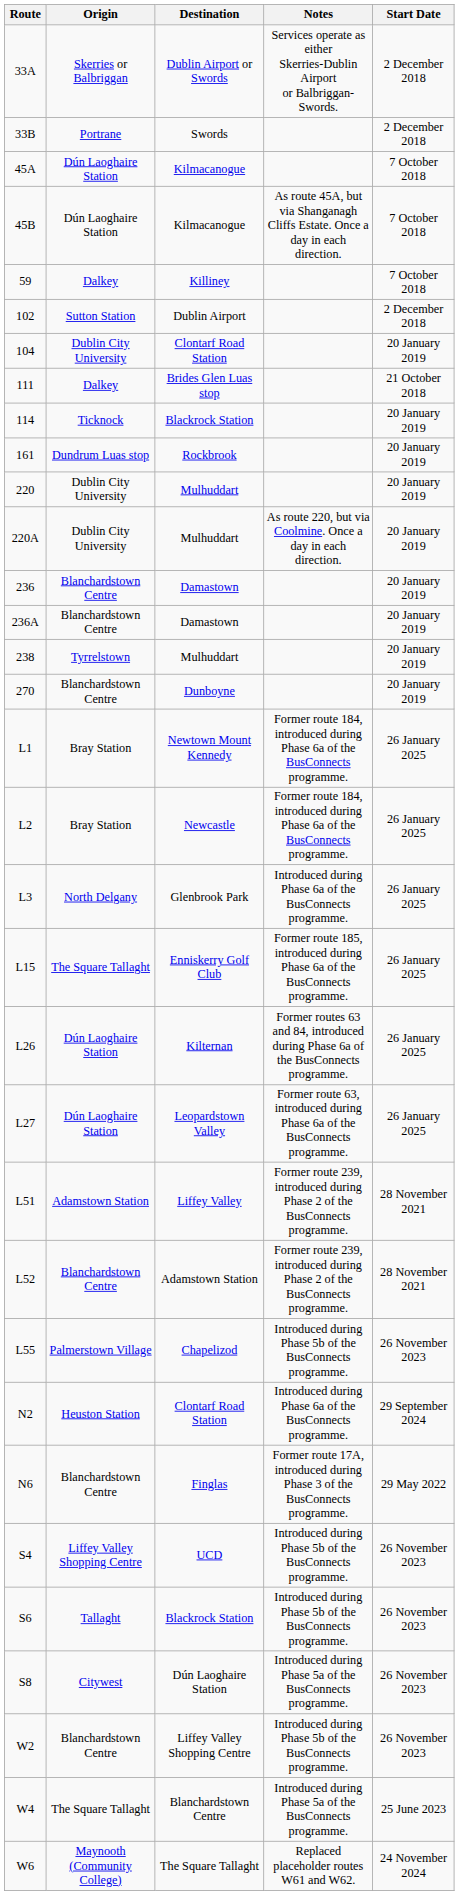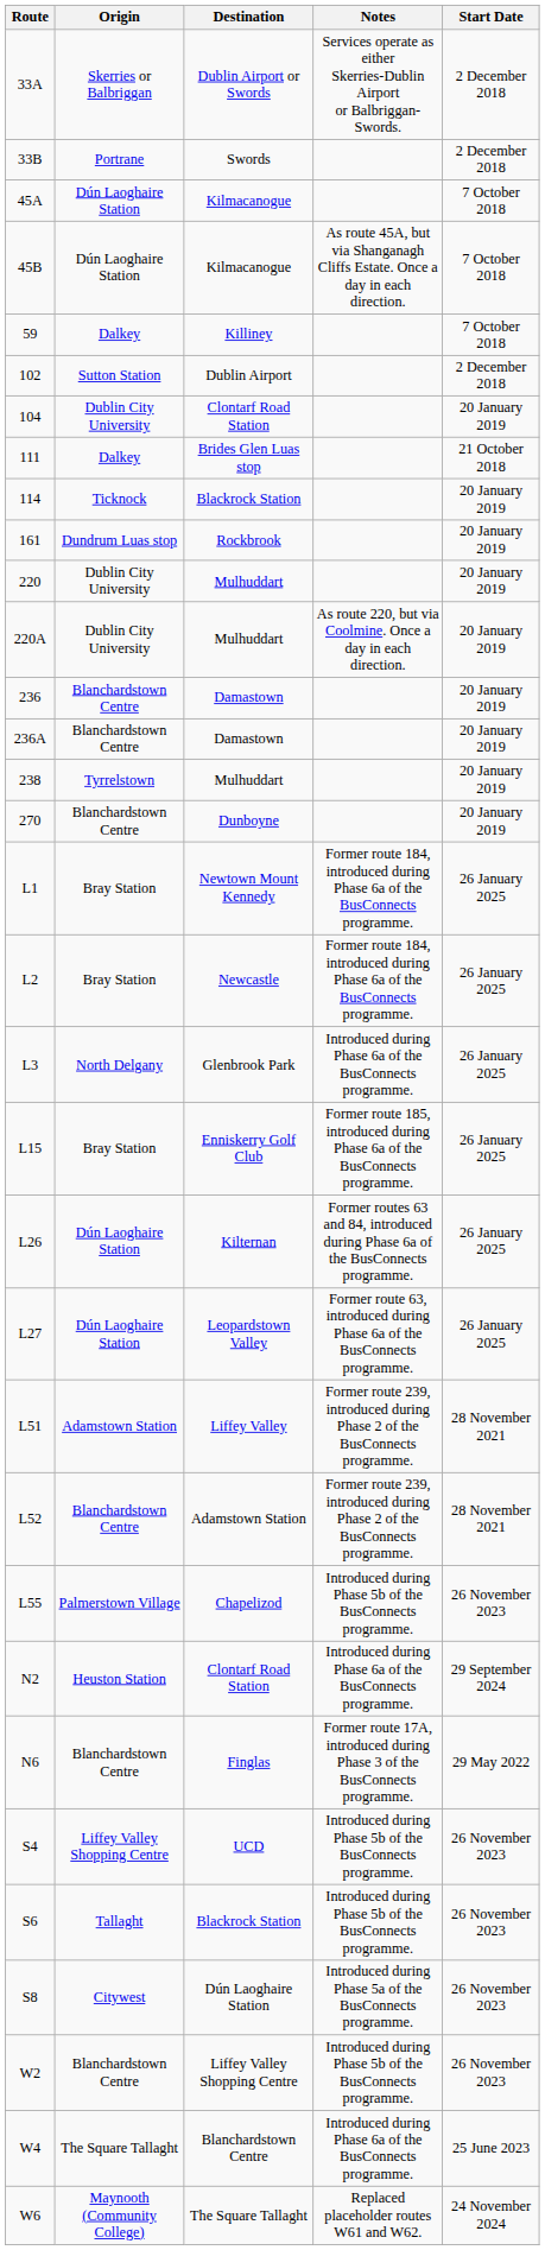 <table class="wikitable" style="font-size: 90%; text-align:center" width="60%">
 <tr>
 <th width="5%">Route</th>
 <th width="20%">Origin</th>
 <th width="20%">Destination</th>
 <th width="20%">Notes</th>
 <th width="15%">Start Date</th>
 </tr>
 <tr>
 <td>33A</td>
 <td><a href='#'>Skerries</a> or <a href='#'>Balbriggan</a></td>
 <td><a href='#'>Dublin Airport</a> or <a href='#'>Swords</a></td>
 <td>Services operate as either <br> Skerries-Dublin Airport <br> or Balbriggan-Swords.</td>
 <td>2 December 2018</td>
 </tr>
 <tr>
 <td>33B</td>
 <td><a href='#'>Portrane</a></td>
 <td>Swords</td>
 <td></td>
 <td>2 December 2018</td>
 </tr>
 <tr>
 <td>45A</td>
 <td><a href='#'>Dún Laoghaire Station</a></td>
 <td><a href='#'>Kilmacanogue</a></td>
 <td></td>
 <td>7 October 2018</td>
 </tr>
 <tr>
 <td>45B</td>
 <td>Dún Laoghaire Station</td>
 <td>Kilmacanogue</td>
 <td>As route 45A, but via Shanganagh Cliffs Estate. Once a day in each direction.</td>
 <td>7 October 2018</td>
 </tr>
 <tr>
 <td>59</td>
 <td><a href='#'>Dalkey</a></td>
 <td><a href='#'>Killiney</a></td>
 <td></td>
 <td>7 October 2018</td>
 </tr>
 <tr>
 <td>102</td>
 <td><a href='#'>Sutton Station</a></td>
 <td>Dublin Airport</td>
 <td></td>
 <td>2 December 2018</td>
 </tr>
 <tr>
 <td>104</td>
 <td><a href='#'>Dublin City University</a></td>
 <td><a href='#'>Clontarf Road Station</a></td>
 <td></td>
 <td>20 January 2019</td>
 </tr>
 <tr>
 <td>111</td>
 <td><a href='#'>Dalkey</a></td>
 <td><a href='#'>Brides Glen Luas stop</a></td>
 <td></td>
 <td>21 October 2018</td>
 </tr>
 <tr>
 <td>114</td>
 <td><a href='#'>Ticknock</a></td>
 <td><a href='#'>Blackrock Station</a></td>
 <td></td>
 <td>20 January 2019</td>
 </tr>
 <tr>
 <td>161</td>
 <td><a href='#'>Dundrum Luas stop</a></td>
 <td><a href='#'>Rockbrook</a></td>
 <td></td>
 <td>20 January 2019</td>
 </tr>
 <tr>
 <td>220</td>
 <td>Dublin City University</td>
 <td><a href='#'>Mulhuddart</a></td>
 <td></td>
 <td>20 January 2019</td>
 </tr>
 <tr>
 <td>220A</td>
 <td>Dublin City University</td>
 <td>Mulhuddart</td>
 <td>As route 220, but via <a href='#'>Coolmine</a>. Once a day in each direction.</td>
 <td>20 January 2019</td>
 </tr>
 <tr>
 <td>236</td>
 <td><a href='#'>Blanchardstown Centre</a></td>
 <td><a href='#'>Damastown</a></td>
 <td></td>
 <td>20 January 2019</td>
 </tr>
 <tr>
 <td>236A</td>
 <td>Blanchardstown Centre</td>
 <td>Damastown</td>
 <td></td>
 <td>20 January 2019</td>
 </tr>
 <tr>
 <td>238</td>
 <td><a href='#'>Tyrrelstown</a></td>
 <td>Mulhuddart</td>
 <td></td>
 <td>20 January 2019</td>
 </tr>
 <tr>
 <td>270</td>
 <td>Blanchardstown Centre</td>
 <td><a href='#'>Dunboyne</a></td>
 <td></td>
 <td>20 January 2019</td>
 </tr>
 <tr>
 <td>L1</td>
 <td>Bray Station</td>
 <td><a href='#'>Newtown Mount Kennedy</a></td>
 <td>Former route 184, introduced during Phase 6a of the <a href='#'>BusConnects</a> programme.</td>
 <td>26 January 2025</td>
 </tr>
 <tr>
 <td>L2</td>
 <td>Bray Station</td>
 <td><a href='#'>Newcastle</a></td>
 <td>Former route 184, introduced during Phase 6a of the <a href='#'>BusConnects</a> programme.</td>
 <td>26 January 2025</td>
 </tr>
 <tr>
 <td>L3</td>
 <td><a href='#'>North Delgany</a></td>
 <td>Glenbrook Park</td>
 <td>Introduced during Phase 6a of the BusConnects programme.</td>
 <td>26 January 2025</td>
 </tr>
 <tr>
 <td>L15</td>
-<td><a href='#'>The Square Tallaght</a></td>
+<td>Bray Station</td>
 <td><a href='#'>Enniskerry Golf Club</a></td>
 <td>Former route 185, introduced during Phase 6a of the BusConnects programme.</td>
 <td>26 January 2025</td>
 </tr>
 <tr>
 <td>L26</td>
 <td><a href='#'>Dún Laoghaire Station</a></td>
 <td><a href='#'>Kilternan</a></td>
 <td>Former routes 63 and 84, introduced during Phase 6a of the BusConnects programme.</td>
 <td>26 January 2025</td>
 </tr>
 <tr>
 <td>L27</td>
 <td><a href='#'>Dún Laoghaire Station</a></td>
 <td><a href='#'>Leopardstown Valley</a></td>
 <td>Former route 63, introduced during Phase 6a of the BusConnects programme.</td>
 <td>26 January 2025</td>
 </tr>
 <tr>
 <td>L51</td>
 <td><a href='#'>Adamstown Station</a></td>
 <td><a href='#'>Liffey Valley</a></td>
 <td>Former route 239, introduced during Phase 2 of the BusConnects programme.</td>
 <td>28 November 2021</td>
 </tr>
 <tr>
 <td>L52</td>
 <td><a href='#'>Blanchardstown Centre</a></td>
 <td>Adamstown Station</td>
 <td>Former route 239, introduced during Phase 2 of the BusConnects programme.</td>
 <td>28 November 2021</td>
 </tr>
 <tr>
 <td>L55</td>
 <td><a href='#'>Palmerstown Village</a></td>
 <td><a href='#'>Chapelizod</a></td>
 <td>Introduced during Phase 5b of the BusConnects programme.</td>
 <td>26 November 2023</td>
 </tr>
 <tr N2>
 <td>N2</td>
 <td><a href='#'>Heuston Station</a></td>
 <td><a href='#'>Clontarf Road Station</a></td>
 <td>Introduced during Phase 6a of the BusConnects programme.</td>
 <td>29 September 2024</td>
 </tr>
 <tr>
 <td>N6</td>
 <td>Blanchardstown Centre</td>
 <td><a href='#'>Finglas</a></td>
 <td>Former route 17A, introduced during Phase 3 of the BusConnects programme.</td>
 <td>29 May 2022</td>
 </tr>
 <tr>
 <td>S4</td>
 <td><a href='#'>Liffey Valley Shopping Centre</a></td>
 <td><a href='#'>UCD</a></td>
 <td>Introduced during Phase 5b of the BusConnects programme.</td>
 <td>26 November 2023</td>
 </tr>
 <tr>
 <td>S6</td>
 <td><a href='#'>Tallaght</a></td>
 <td><a href='#'>Blackrock Station</a></td>
 <td>Introduced during Phase 5b of the BusConnects programme.</td>
 <td>26 November 2023</td>
 </tr>
 <tr>
 <td>S8</td>
 <td><a href='#'>Citywest</a></td>
 <td>Dún Laoghaire Station</td>
 <td>Introduced during Phase 5a of the BusConnects programme.</td>
 <td>26 November 2023</td>
 </tr>
 <tr>
 <td>W2</td>
 <td>Blanchardstown Centre</td>
 <td>Liffey Valley Shopping Centre</td>
 <td>Introduced during Phase 5b of the BusConnects programme.</td>
 <td>26 November 2023</td>
 </tr>
 <tr>
 <td>W4</td>
 <td>The Square Tallaght</td>
 <td>Blanchardstown Centre</td>
-<td>Introduced during Phase 5a of the BusConnects programme.</td>
+<td>Introduced during Phase 6a of the BusConnects programme.</td>
 <td>25 June 2023</td>
 </tr>
 <tr>
 <td>W6</td>
 <td><a href='#'>Maynooth (Community College)</a></td>
 <td>The Square Tallaght</td>
 <td>Replaced placeholder routes W61 and W62.</td>
 <td>24 November 2024</td>
 </tr>
 </table>
